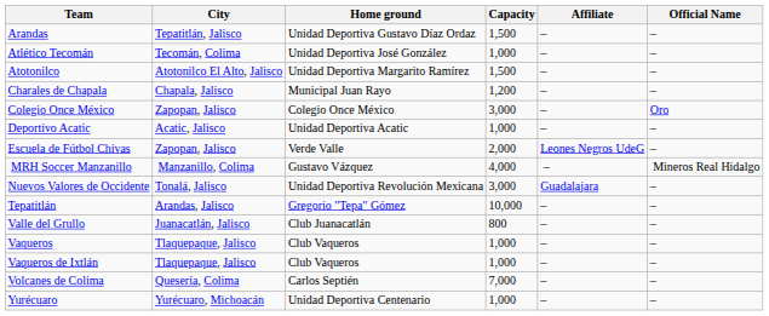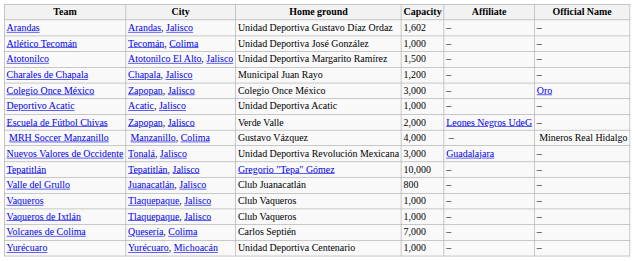 <table class="wikitable sortable">
 <tr>
 <th>Team</th>
 <th>City</th>
 <th>Home ground</th>
 <th>Capacity</th>
 <th>Affiliate</th>
 <th>Official Name</th>
 </tr>
 <tr>
 <td><a href='#'>Arandas</a></td>
-<td><a href='#'>Tepatitlán</a>, <a href='#'>Jalisco</a></td>
+<td><a href='#'>Arandas</a>, <a href='#'>Jalisco</a></td>
 <td>Unidad Deportiva Gustavo Díaz Ordaz</td>
-<td>1,500</td>
+<td>1,602</td>
 <td>–</td>
 <td>–</td>
 </tr>
 <tr>
 <td><a href='#'>Atlético Tecomán</a></td>
 <td><a href='#'>Tecomán</a>, <a href='#'>Colima</a></td>
 <td>Unidad Deportiva José González</td>
 <td>1,000</td>
 <td>–</td>
 <td>–</td>
 </tr>
 <tr>
 <td><a href='#'>Atotonilco</a></td>
 <td><a href='#'>Atotonilco El Alto</a>, <a href='#'>Jalisco</a></td>
 <td>Unidad Deportiva Margarito Ramírez</td>
 <td>1,500</td>
 <td>–</td>
 <td>–</td>
 </tr>
 <tr>
 <td><a href='#'>Charales de Chapala</a></td>
 <td><a href='#'>Chapala</a>, <a href='#'>Jalisco</a></td>
 <td>Municipal Juan Rayo</td>
 <td>1,200</td>
 <td>–</td>
 <td>–</td>
 </tr>
 <tr>
 <td><a href='#'>Colegio Once México</a></td>
 <td><a href='#'>Zapopan</a>, <a href='#'>Jalisco</a></td>
 <td>Colegio Once México</td>
 <td>3,000</td>
 <td>–</td>
 <td><a href='#'>Oro</a></td>
 </tr>
 <tr>
 <td><a href='#'>Deportivo Acatic</a></td>
 <td><a href='#'>Acatic</a>, <a href='#'>Jalisco</a></td>
 <td>Unidad Deportiva Acatic</td>
 <td>1,000</td>
 <td>–</td>
 <td>–</td>
 </tr>
 <tr>
 <td><a href='#'>Escuela de Fútbol Chivas</a></td>
 <td><a href='#'>Zapopan</a>, <a href='#'>Jalisco</a></td>
 <td>Verde Valle</td>
 <td>2,000</td>
 <td><a href='#'>Leones Negros UdeG</a></td>
 <td>–</td>
 </tr>
 <tr>
 <td> <a href='#'>MRH Soccer Manzanillo</a> </td>
 <td> <a href='#'>Manzanillo</a>, <a href='#'>Colima</a> </td>
 <td>Gustavo Vázquez</td>
 <td>4,000</td>
 <td> – </td>
 <td> Mineros Real Hidalgo</td>
 </tr>
 <tr>
 <td><a href='#'>Nuevos Valores de Occidente</a></td>
 <td><a href='#'>Tonalá</a>, <a href='#'>Jalisco</a></td>
 <td>Unidad Deportiva Revolución Mexicana</td>
 <td>3,000</td>
 <td><a href='#'>Guadalajara</a></td>
 <td>–</td>
 </tr>
 <tr>
 <td><a href='#'>Tepatitlán</a></td>
-<td><a href='#'>Arandas</a>, <a href='#'>Jalisco</a></td>
+<td><a href='#'>Tepatitlán</a>, <a href='#'>Jalisco</a></td>
 <td><a href='#'>Gregorio "Tepa" Gómez</a></td>
 <td>10,000</td>
 <td>–</td>
 <td>–</td>
 </tr>
 <tr>
 <td><a href='#'>Valle del Grullo</a></td>
 <td><a href='#'>Juanacatlán</a>, <a href='#'>Jalisco</a></td>
 <td>Club Juanacatlán</td>
 <td>800</td>
 <td>–</td>
 <td>–</td>
 </tr>
 <tr>
 <td><a href='#'>Vaqueros</a></td>
 <td><a href='#'>Tlaquepaque</a>, <a href='#'>Jalisco</a></td>
 <td>Club Vaqueros</td>
 <td>1,000</td>
 <td>–</td>
 <td>–</td>
 </tr>
 <tr>
 <td><a href='#'>Vaqueros de Ixtlán</a></td>
 <td><a href='#'>Tlaquepaque</a>, <a href='#'>Jalisco</a></td>
 <td>Club Vaqueros</td>
 <td>1,000</td>
 <td>–</td>
 <td>–</td>
 </tr>
 <tr>
 <td><a href='#'>Volcanes de Colima</a></td>
 <td><a href='#'>Quesería</a>, <a href='#'>Colima</a></td>
 <td>Carlos Septién</td>
 <td>7,000</td>
 <td>–</td>
 <td>–</td>
 </tr>
 <tr>
 <td><a href='#'>Yurécuaro</a></td>
 <td><a href='#'>Yurécuaro</a>, <a href='#'>Michoacán</a></td>
 <td>Unidad Deportiva Centenario</td>
 <td>1,000</td>
 <td>–</td>
 <td>–</td>
 </tr>
 </table>
